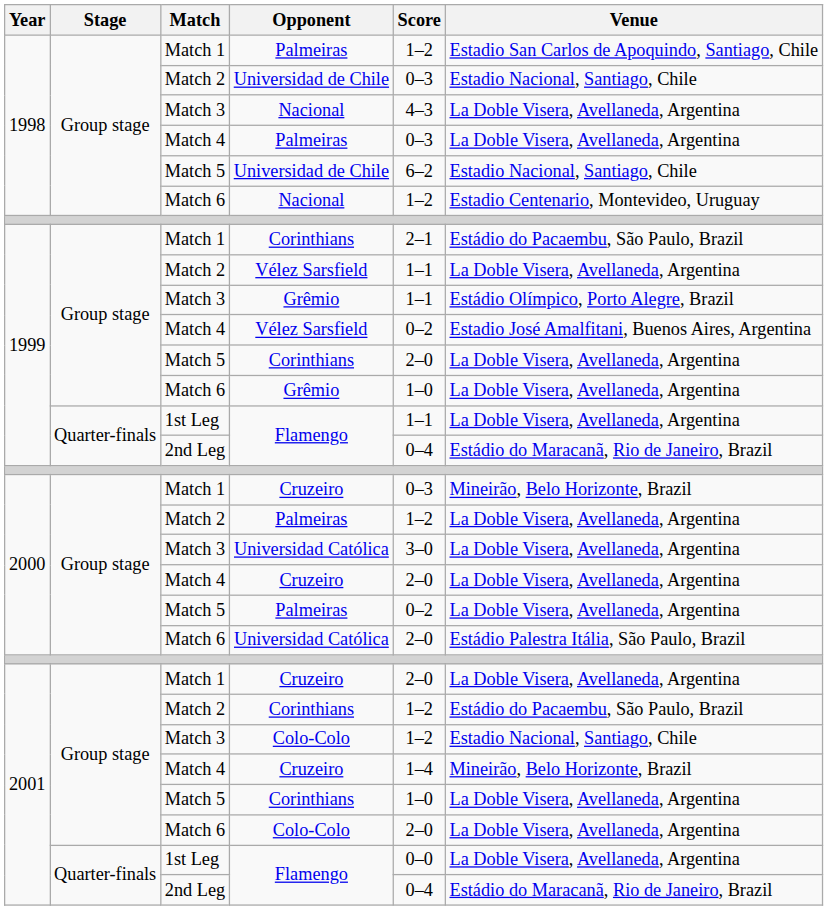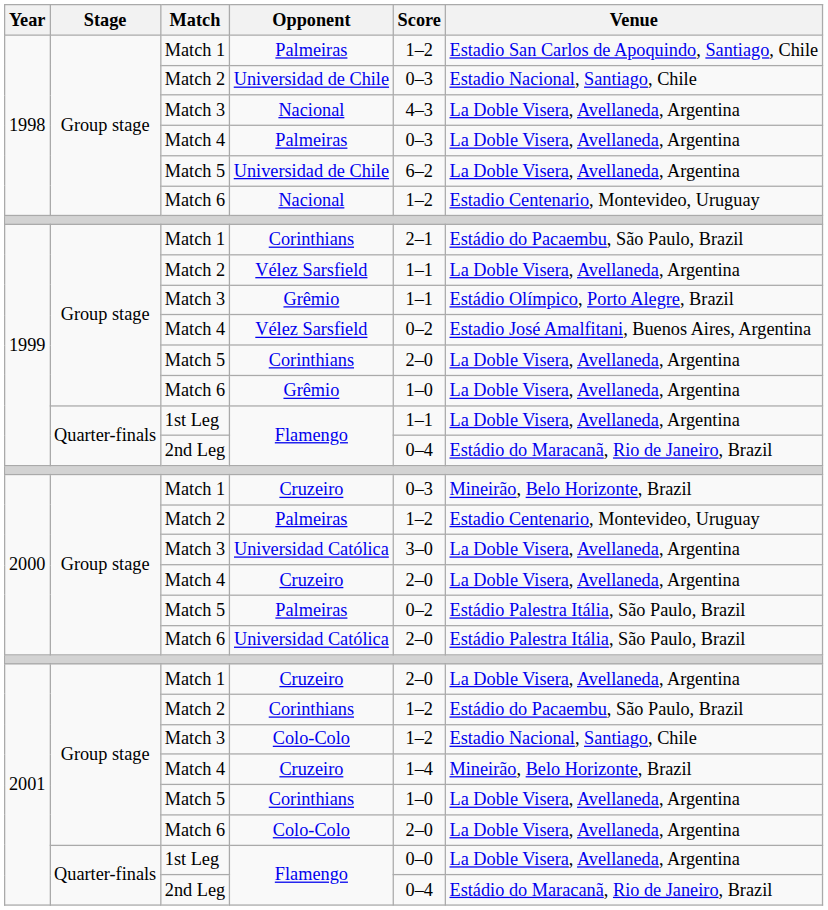 <table class="wikitable" style="font-size: 90%; text-align:left">
 <tr>
 <th>Year</th>
 <th>Stage</th>
 <th>Match</th>
 <th>Opponent</th>
 <th>Score</th>
 <th>Venue</th>
 </tr>
 <tr>
 <td rowspan=6>1998</td>
 <td rowspan=6 align=center>Group stage</td>
 <td>Match 1</td>
 <td align=center> <a href='#'>Palmeiras</a></td>
 <td align=center>1–2</td>
 <td><a href='#'>Estadio San Carlos de Apoquindo</a>, <a href='#'>Santiago</a>, Chile</td>
 </tr>
 <tr>
 <td>Match 2</td>
 <td align=center> <a href='#'>Universidad de Chile</a></td>
 <td align=center>0–3</td>
 <td><a href='#'>Estadio Nacional</a>, <a href='#'>Santiago</a>, Chile</td>
 </tr>
 <tr>
 <td>Match 3</td>
 <td align=center> <a href='#'>Nacional</a></td>
 <td align=center>4–3</td>
 <td><a href='#'>La Doble Visera</a>, <a href='#'>Avellaneda</a>, Argentina</td>
 </tr>
 <tr>
 <td>Match 4</td>
 <td align=center> <a href='#'>Palmeiras</a></td>
 <td align=center>0–3</td>
 <td><a href='#'>La Doble Visera</a>, <a href='#'>Avellaneda</a>, Argentina</td>
 </tr>
 <tr>
 <td>Match 5</td>
 <td align=center> <a href='#'>Universidad de Chile</a></td>
 <td align=center>6–2</td>
-<td><a href='#'>Estadio Nacional</a>, <a href='#'>Santiago</a>, Chile</td>
+<td><a href='#'>La Doble Visera</a>, <a href='#'>Avellaneda</a>, Argentina</td>
 </tr>
 <tr>
 <td>Match 6</td>
 <td align=center> <a href='#'>Nacional</a></td>
 <td align=center>1–2</td>
 <td><a href='#'>Estadio Centenario</a>, Montevideo, Uruguay</td>
 </tr>
 <tr>
 <td style="background-color:lightgrey" colspan=6></td>
 </tr>
 <tr>
 <td rowspan=8>1999</td>
 <td rowspan=6 align=center>Group stage</td>
 <td>Match 1</td>
 <td align=center> <a href='#'>Corinthians</a></td>
 <td align=center>2–1</td>
 <td><a href='#'>Estádio do Pacaembu</a>, São Paulo, Brazil</td>
 </tr>
 <tr>
 <td>Match 2</td>
 <td align=center> <a href='#'>Vélez Sarsfield</a></td>
 <td align=center>1–1</td>
 <td><a href='#'>La Doble Visera</a>, <a href='#'>Avellaneda</a>, Argentina</td>
 </tr>
 <tr>
 <td>Match 3</td>
 <td align=center> <a href='#'>Grêmio</a></td>
 <td align=center>1–1</td>
 <td><a href='#'>Estádio Olímpico</a>, <a href='#'>Porto Alegre</a>, Brazil</td>
 </tr>
 <tr>
 <td>Match 4</td>
 <td align=center> <a href='#'>Vélez Sarsfield</a></td>
 <td align=center>0–2</td>
 <td><a href='#'>Estadio José Amalfitani</a>, Buenos Aires, Argentina</td>
 </tr>
 <tr>
 <td>Match 5</td>
 <td align=center> <a href='#'>Corinthians</a></td>
 <td align=center>2–0</td>
 <td><a href='#'>La Doble Visera</a>, <a href='#'>Avellaneda</a>, Argentina</td>
 </tr>
 <tr>
 <td>Match 6</td>
 <td align=center> <a href='#'>Grêmio</a></td>
 <td align=center>1–0</td>
 <td><a href='#'>La Doble Visera</a>, <a href='#'>Avellaneda</a>, Argentina</td>
 </tr>
 <tr>
 <td rowspan=2 align=center>Quarter-finals</td>
 <td>1st Leg</td>
 <td rowspan=2 align=center> <a href='#'>Flamengo</a></td>
 <td align=center>1–1</td>
 <td><a href='#'>La Doble Visera</a>, <a href='#'>Avellaneda</a>, Argentina</td>
 </tr>
 <tr>
 <td>2nd Leg</td>
 <td align=center>0–4</td>
 <td><a href='#'>Estádio do Maracanã</a>, <a href='#'>Rio de Janeiro</a>, Brazil</td>
 </tr>
 <tr>
 <td style="background-color:lightgrey" colspan=6></td>
 </tr>
 <tr>
 <td rowspan=6>2000</td>
 <td rowspan=6 align=center>Group stage</td>
 <td>Match 1</td>
 <td align=center> <a href='#'>Cruzeiro</a></td>
 <td align=center>0–3</td>
 <td><a href='#'>Mineirão</a>, <a href='#'>Belo Horizonte</a>, Brazil</td>
 </tr>
 <tr>
 <td>Match 2</td>
 <td align=center> <a href='#'>Palmeiras</a></td>
 <td align=center>1–2</td>
-<td><a href='#'>La Doble Visera</a>, <a href='#'>Avellaneda</a>, Argentina</td>
+<td><a href='#'>Estadio Centenario</a>, Montevideo, Uruguay</td>
 </tr>
 <tr>
 <td>Match 3</td>
 <td align=center> <a href='#'>Universidad Católica</a></td>
 <td align=center>3–0</td>
 <td><a href='#'>La Doble Visera</a>, <a href='#'>Avellaneda</a>, Argentina</td>
 </tr>
 <tr>
 <td>Match 4</td>
 <td align=center> <a href='#'>Cruzeiro</a></td>
 <td align=center>2–0</td>
 <td><a href='#'>La Doble Visera</a>, <a href='#'>Avellaneda</a>, Argentina</td>
 </tr>
 <tr>
 <td>Match 5</td>
 <td align=center> <a href='#'>Palmeiras</a></td>
 <td align=center>0–2</td>
-<td><a href='#'>La Doble Visera</a>, <a href='#'>Avellaneda</a>, Argentina</td>
+<td><a href='#'>Estádio Palestra Itália</a>, São Paulo, Brazil</td>
 </tr>
 <tr>
 <td>Match 6</td>
 <td align=center> <a href='#'>Universidad Católica</a></td>
 <td align=center>2–0</td>
 <td><a href='#'>Estádio Palestra Itália</a>, São Paulo, Brazil</td>
 </tr>
 <tr>
 <td style="background-color:lightgrey" colspan=6></td>
 </tr>
 <tr>
 <td rowspan=8>2001</td>
 <td rowspan=6 align=center>Group stage</td>
 <td>Match 1</td>
 <td align=center> <a href='#'>Cruzeiro</a></td>
 <td align=center>2–0</td>
 <td><a href='#'>La Doble Visera</a>, <a href='#'>Avellaneda</a>, Argentina</td>
 </tr>
 <tr>
 <td>Match 2</td>
 <td align=center> <a href='#'>Corinthians</a></td>
 <td align=center>1–2</td>
 <td><a href='#'>Estádio do Pacaembu</a>, São Paulo, Brazil</td>
 </tr>
 <tr>
 <td>Match 3</td>
 <td align=center> <a href='#'>Colo-Colo</a></td>
 <td align=center>1–2</td>
 <td><a href='#'>Estadio Nacional</a>, <a href='#'>Santiago</a>, Chile</td>
 </tr>
 <tr>
 <td>Match 4</td>
 <td align=center> <a href='#'>Cruzeiro</a></td>
 <td align=center>1–4</td>
 <td><a href='#'>Mineirão</a>, <a href='#'>Belo Horizonte</a>, Brazil</td>
 </tr>
 <tr>
 <td>Match 5</td>
 <td align=center> <a href='#'>Corinthians</a></td>
 <td align=center>1–0</td>
 <td><a href='#'>La Doble Visera</a>, <a href='#'>Avellaneda</a>, Argentina</td>
 </tr>
 <tr>
 <td>Match 6</td>
 <td align=center> <a href='#'>Colo-Colo</a></td>
 <td align=center>2–0</td>
 <td><a href='#'>La Doble Visera</a>, <a href='#'>Avellaneda</a>, Argentina</td>
 </tr>
 <tr>
 <td rowspan=2 align=center>Quarter-finals</td>
 <td>1st Leg</td>
 <td rowspan=2 align=center> <a href='#'>Flamengo</a></td>
 <td align=center>0–0</td>
 <td><a href='#'>La Doble Visera</a>, <a href='#'>Avellaneda</a>, Argentina</td>
 </tr>
 <tr>
 <td>2nd Leg</td>
 <td align=center>0–4</td>
 <td><a href='#'>Estádio do Maracanã</a>, <a href='#'>Rio de Janeiro</a>, Brazil</td>
 </tr>
 </table>
